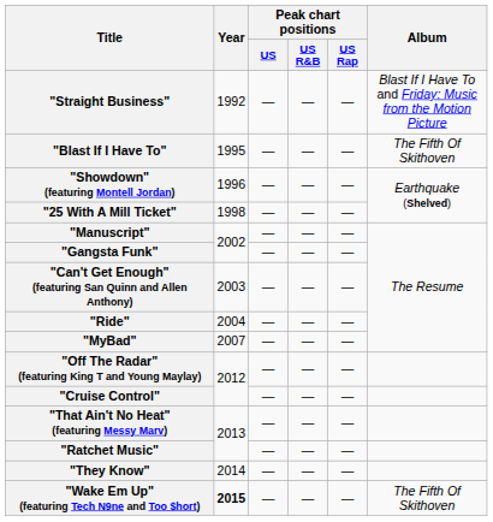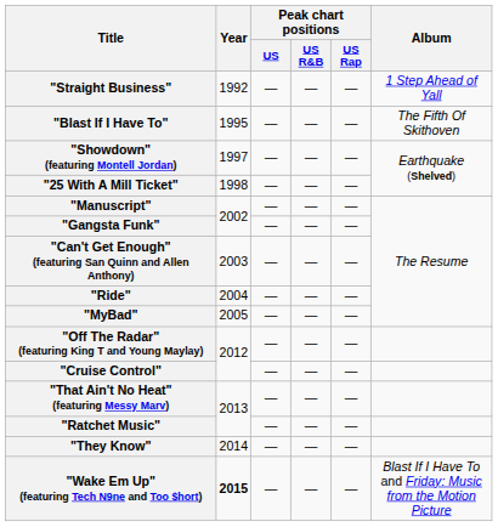 <table class="wikitable plainrowheaders" style="text-align:center;">
 <tr>
 <th scope="col" rowspan="2" style="width:16em;">Title</th>
 <th scope="col" rowspan="2">Year</th>
 <th scope="col" colspan="3">Peak chart positions</th>
 <th scope="col" rowspan="2">Album</th>
 </tr>
 <tr>
 <th style="width:3em; font-size:90%"><a href='#'>US</a></th>
 <th style="width:3em; font-size:90%"><a href='#'>US<br>R&B</a></th>
 <th style="width:3em; font-size:90%"><a href='#'>US<br>Rap</a></th>
 </tr>
 <tr>
 <th scope="row">"Straight Business"</th>
 <td>1992</td>
 <td>—</td>
 <td>—</td>
 <td>—</td>
-<td><em>Blast If I Have To</em> and <em><a href='#'>Friday: Music from the Motion Picture</a></em></td>
+<td><em><a href='#'>1 Step Ahead of Yall</a></em></td>
 </tr>
 <tr>
 <th scope="row">"Blast If I Have To"</th>
 <td>1995</td>
 <td>—</td>
 <td>—</td>
 <td>—</td>
 <td><em>The Fifth Of Skithoven</em></td>
 </tr>
 <tr>
 <th scope="row">"Showdown"<br><small>(featuring <a href='#'>Montell Jordan</a>)</small></th>
-<td>1996</td>
+<td>1997</td>
 <td>—</td>
 <td>—</td>
 <td>—</td>
 <td rowspan="2"><em>Earthquake</em> <small>(<strong>Shelved</strong>)</small></td>
 </tr>
 <tr>
 <th scope="row">"25 With A Mill Ticket"</th>
 <td>1998</td>
 <td>—</td>
 <td>—</td>
 <td>—</td>
 </tr>
 <tr>
 <th scope="row">"Manuscript"</th>
 <td rowspan="2">2002</td>
 <td>—</td>
 <td>—</td>
 <td>—</td>
 <td rowspan="5"><em>The Resume</em></td>
 </tr>
 <tr>
 <th scope="row">"Gangsta Funk"</th>
 <td>—</td>
 <td>—</td>
 <td>—</td>
 </tr>
 <tr>
 <th scope="row">"Can't Get Enough"<br><small>(featuring San Quinn and Allen Anthony)</small></th>
 <td>2003</td>
 <td>—</td>
 <td>—</td>
 <td>—</td>
 </tr>
 <tr>
 <th scope="row">"Ride"</th>
 <td>2004</td>
 <td>—</td>
 <td>—</td>
 <td>—</td>
 </tr>
 <tr>
 <th scope="row">"MyBad"</th>
-<td>2007</td>
+<td>2005</td>
 <td>—</td>
 <td>—</td>
 <td>—</td>
 </tr>
 <tr>
 <th scope="row">"Off The Radar"<br><small>(featuring King T and Young Maylay)</small></th>
 <td rowspan="2">2012</td>
 <td>—</td>
 <td>—</td>
 <td>—</td>
 <td></td>
 </tr>
 <tr>
 <th scope="row">"Cruise Control"</th>
 <td>—</td>
 <td>—</td>
 <td>—</td>
 <td></td>
 </tr>
 <tr>
 <th scope="row">"That Ain't No Heat"<br><small>(featuring <a href='#'>Messy Marv</a>)</small></th>
 <td rowspan="2">2013</td>
 <td>—</td>
 <td>—</td>
 <td>—</td>
 <td></td>
 </tr>
 <tr>
 <th scope="row">"Ratchet Music"</th>
 <td>—</td>
 <td>—</td>
 <td>—</td>
 <td></td>
 </tr>
 <tr>
 <th scope="row">"They Know"</th>
 <td>2014</td>
 <td>—</td>
 <td>—</td>
 <td>—</td>
 <td></td>
 </tr>
 <tr>
 <th scope="row">"Wake Em Up"<br><small>(featuring <a href='#'>Tech N9ne</a> and <a href='#'>Too $hort</a>)</small></th>
 <td><strong>2015</strong></td>
 <td>—</td>
 <td>—</td>
 <td>—</td>
-<td><em>The Fifth Of Skithoven</em></td>
+<td><em>Blast If I Have To</em> and <em><a href='#'>Friday: Music from the Motion Picture</a></em></td>
 </tr>
 </table>
